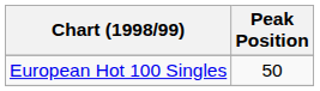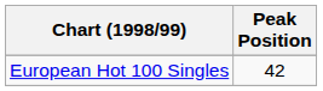 <table class="wikitable sortable">
 <tr>
 <th>Chart (1998/99)</th>
 <th>Peak<br>Position</th>
 </tr>
 <tr>
 </tr>
 <tr>
 </tr>
 <tr>
 <td align="left"><a href='#'>European Hot 100 Singles</a></td>
-<td style="text-align:center;">50</td>
+<td style="text-align:center;">42</td>
 </tr>
 <tr>
 </tr>
 </table>
